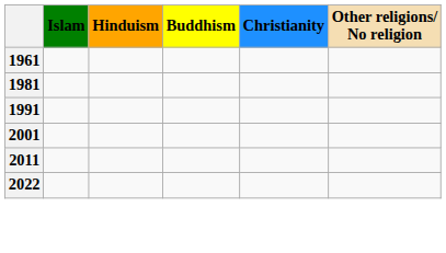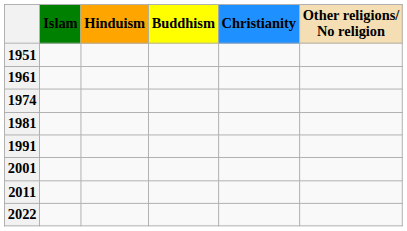 <table class="wikitable sortable">
 <tr>
 <th></th>
 <th style="background:Green;">Islam</th>
 <th style="background:Orange;">Hinduism</th>
 <th style="background:Yellow;">Buddhism</th>
 <th style="background:DodgerBlue;">Christianity</th>
 <th style="background:wheat;">Other religions/<br>No religion</th>
 </tr>
 <tr>
+<th>1951</th>
+<td></td>
+<td></td>
+<td></td>
+<td></td>
+<td></td>
+</tr>
+<tr>
 <th>1961</th>
+<td></td>
+<td></td>
+<td></td>
+<td></td>
+<td></td>
+</tr>
+<tr>
+<th>1974</th>
 <td></td>
 <td></td>
 <td></td>
 <td></td>
 <td></td>
 </tr>
 <tr>
 <th>1981</th>
 <td></td>
 <td></td>
 <td></td>
 <td></td>
 <td></td>
 </tr>
 <tr>
 <th>1991</th>
 <td></td>
 <td></td>
 <td></td>
 <td></td>
 <td></td>
 </tr>
 <tr>
 <th>2001</th>
 <td></td>
 <td></td>
 <td></td>
 <td></td>
 <td></td>
 </tr>
 <tr>
 <th>2011</th>
 <td></td>
 <td></td>
 <td></td>
 <td></td>
 <td></td>
 </tr>
 <tr>
 <th>2022</th>
 <td></td>
 <td></td>
 <td></td>
 <td></td>
 <td></td>
 </tr>
 </table>
